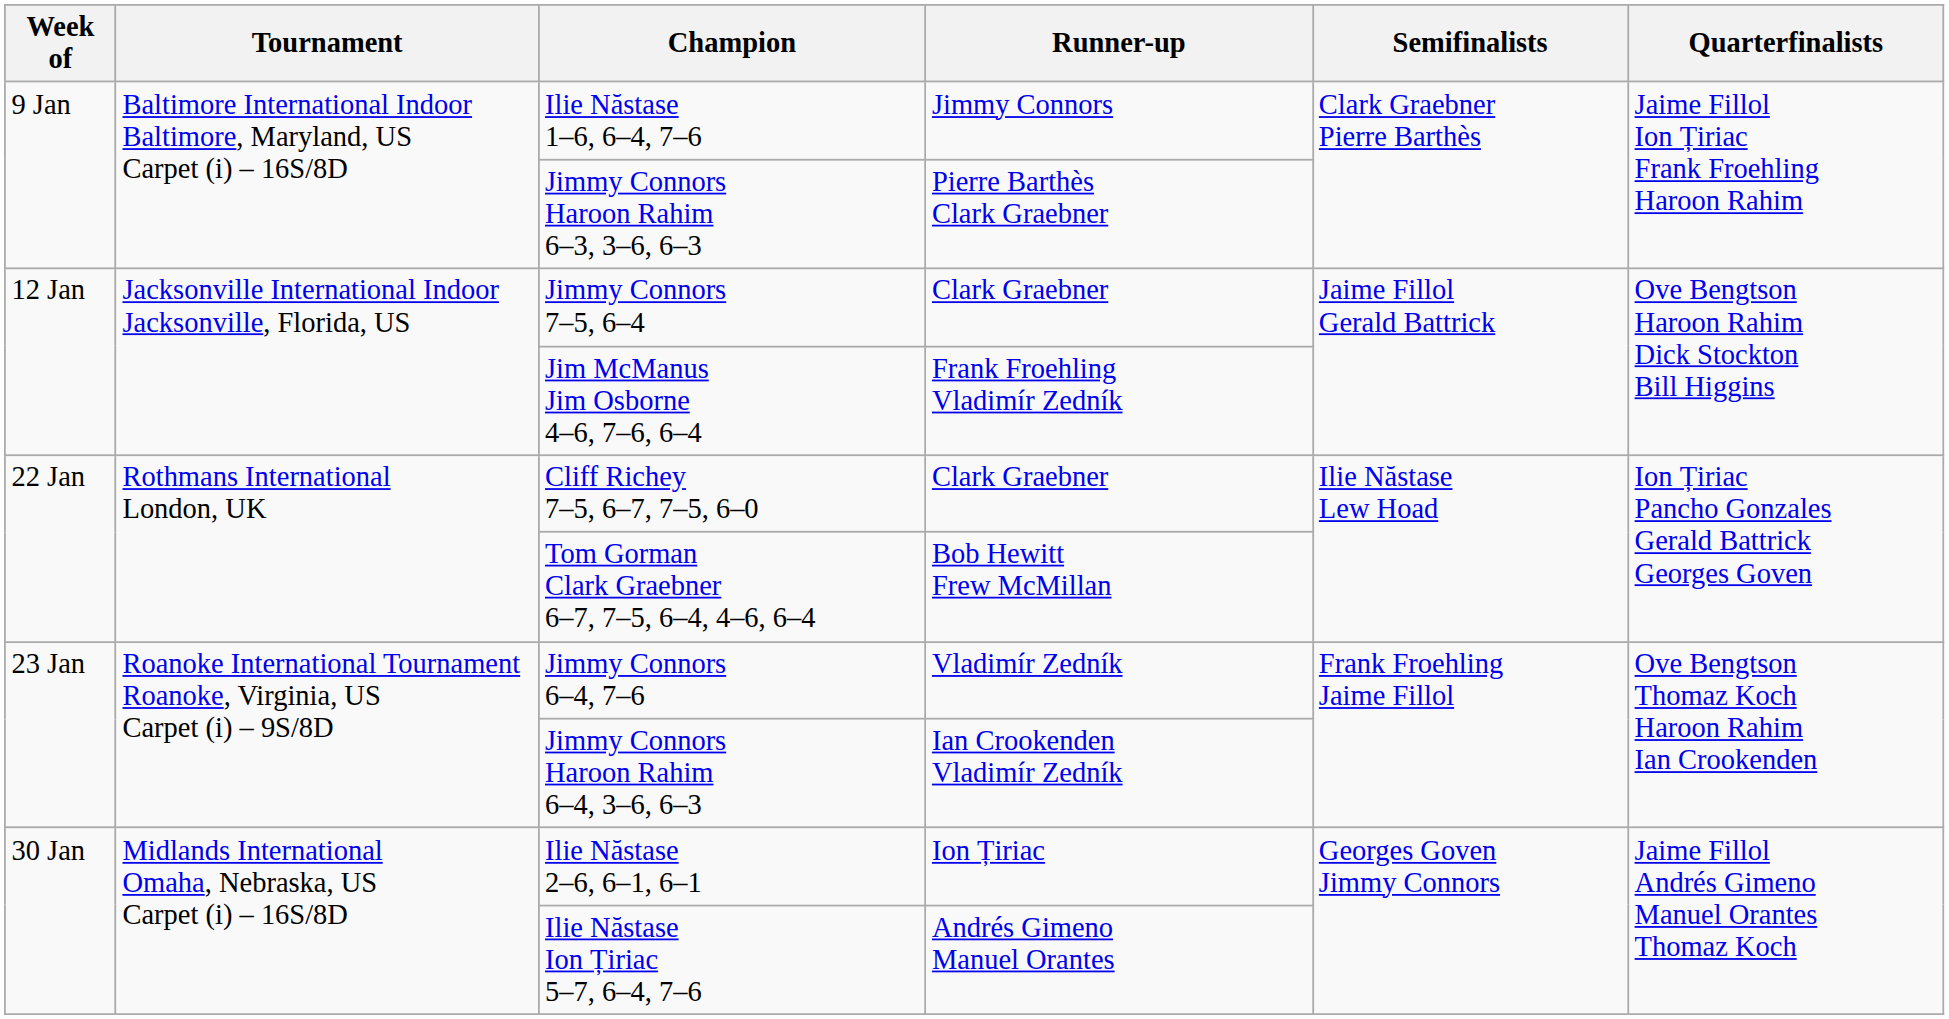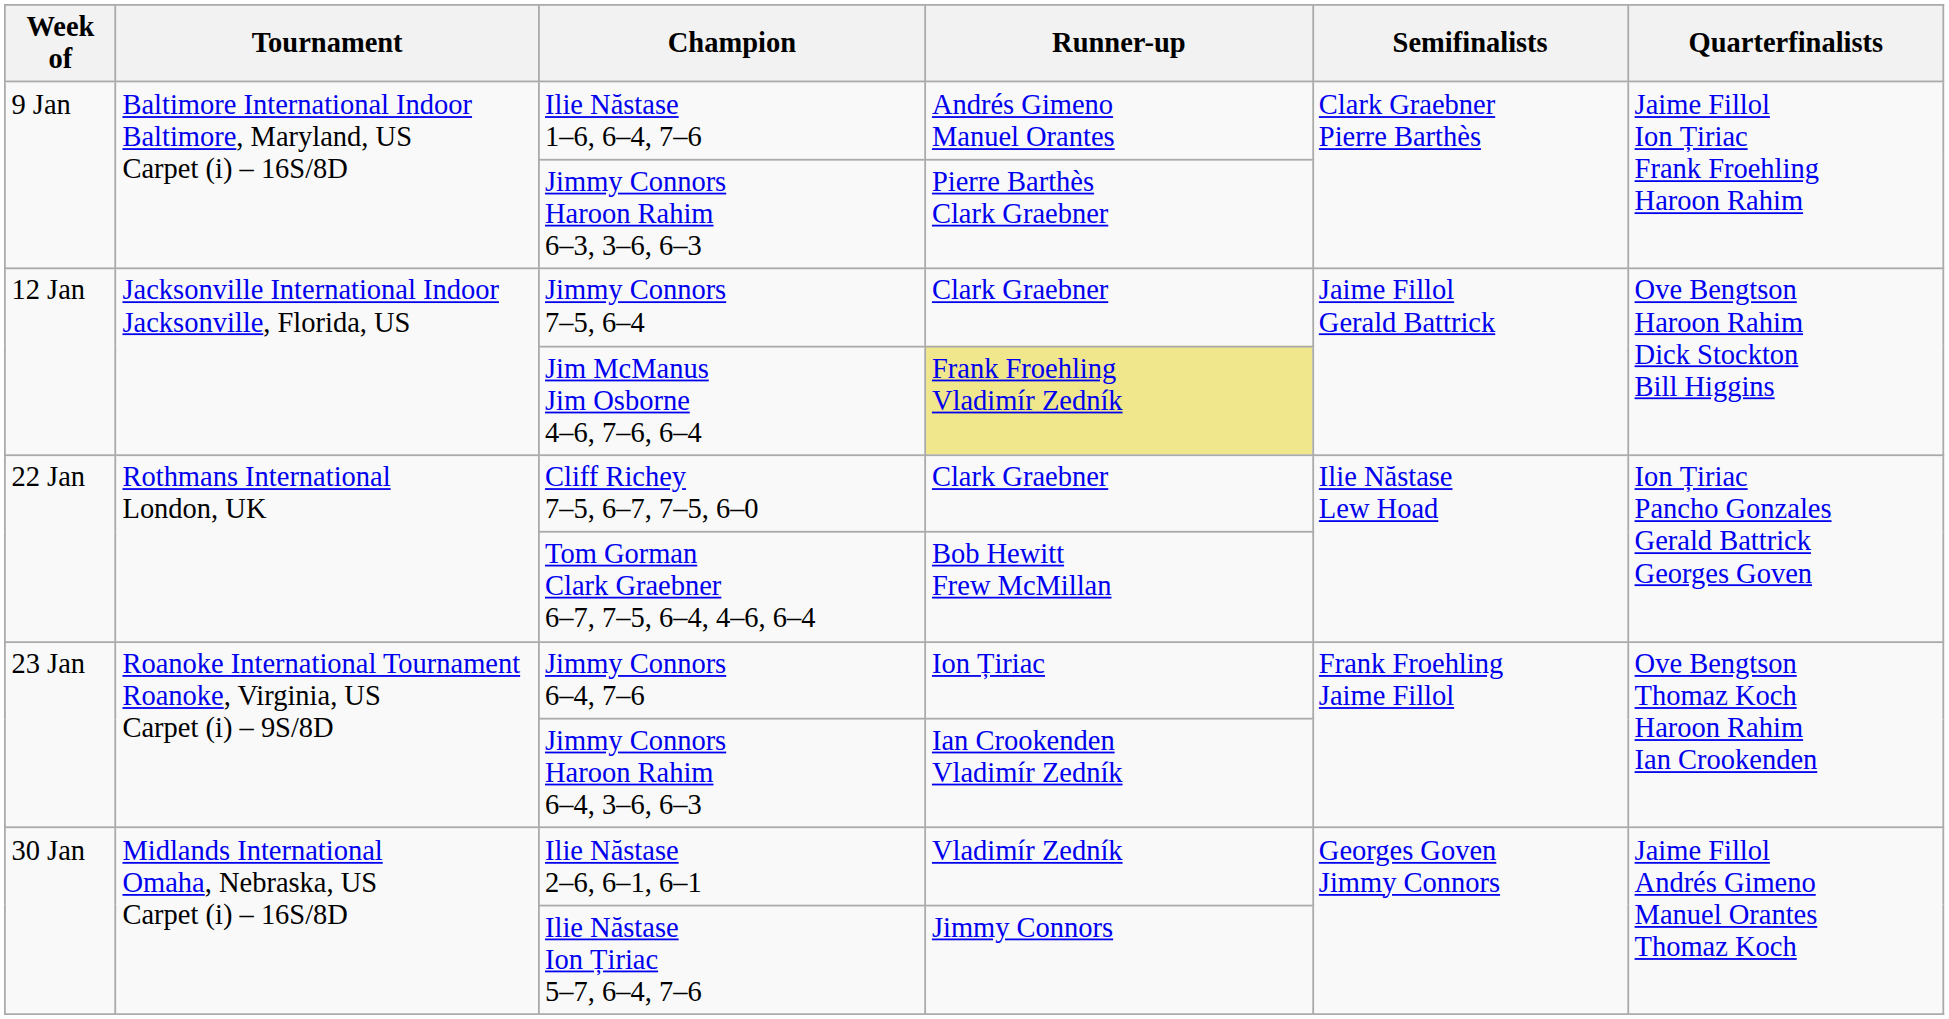 <table class="wikitable">
 <tr>
 <th style="width:55px;">Week of</th>
 <th style="width:230px;">Tournament</th>
 <th style="width:210px;">Champion</th>
 <th style="width:210px;">Runner-up</th>
 <th style="width:170px;">Semifinalists</th>
 <th style="width:170px;">Quarterfinalists</th>
 </tr>
 <tr valign=top>
 <td rowspan=2>9 Jan</td>
 <td rowspan="2"><a href='#'>Baltimore International Indoor</a> <br> <a href='#'>Baltimore</a>, Maryland, US  <br> Carpet (i) – 16S/8D</td>
 <td> <a href='#'>Ilie Năstase</a> <br> 1–6, 6–4, 7–6</td>
-<td> <a href='#'>Jimmy Connors</a></td>
+<td> <a href='#'>Andrés Gimeno</a> <br>  <a href='#'>Manuel Orantes</a></td>
 <td rowspan=2> <a href='#'>Clark Graebner</a> <br>  <a href='#'>Pierre Barthès</a></td>
 <td rowspan=2> <a href='#'>Jaime Fillol</a> <br>  <a href='#'>Ion Țiriac</a> <br>  <a href='#'>Frank Froehling</a> <br> <a href='#'>Haroon Rahim</a></td>
 </tr>
 <tr valign=top>
 <td> <a href='#'>Jimmy Connors</a> <br>  <a href='#'>Haroon Rahim</a> <br> 6–3, 3–6, 6–3</td>
 <td> <a href='#'>Pierre Barthès</a> <br>  <a href='#'>Clark Graebner</a></td>
 </tr>
 <tr valign=top>
 <td rowspan=2>12 Jan</td>
 <td rowspan="2"><a href='#'>Jacksonville International Indoor</a> <br> <a href='#'>Jacksonville</a>, Florida, US </td>
 <td> <a href='#'>Jimmy Connors</a> <br> 7–5, 6–4</td>
 <td> <a href='#'>Clark Graebner</a></td>
 <td rowspan=2> <a href='#'>Jaime Fillol</a> <br>  <a href='#'>Gerald Battrick</a></td>
 <td rowspan=2> <a href='#'>Ove Bengtson</a> <br>  <a href='#'>Haroon Rahim</a> <br>  <a href='#'>Dick Stockton</a> <br>  <a href='#'>Bill Higgins</a></td>
 </tr>
 <tr valign=top>
 <td> <a href='#'>Jim McManus</a> <br>  <a href='#'>Jim Osborne</a> <br> 4–6, 7–6, 6–4</td>
-<td> <a href='#'>Frank Froehling</a> <br>  <a href='#'>Vladimír Zedník</a></td>
+<td style="background: khaki;"> <a href='#'>Frank Froehling</a> <br>  <a href='#'>Vladimír Zedník</a></td>
 </tr>
 <tr valign=top>
 <td rowspan=2>22 Jan</td>
 <td rowspan="2"><a href='#'>Rothmans International</a> <br> London, UK</td>
 <td> <a href='#'>Cliff Richey</a> <br> 7–5, 6–7, 7–5, 6–0</td>
 <td> <a href='#'>Clark Graebner</a></td>
 <td rowspan=2> <a href='#'>Ilie Năstase</a> <br>  <a href='#'>Lew Hoad</a></td>
 <td rowspan=2> <a href='#'>Ion Țiriac</a> <br>  <a href='#'>Pancho Gonzales</a> <br>  <a href='#'>Gerald Battrick</a> <br>  <a href='#'>Georges Goven</a></td>
 </tr>
 <tr valign=top>
 <td> <a href='#'>Tom Gorman</a> <br>  <a href='#'>Clark Graebner</a> <br> 6–7, 7–5, 6–4, 4–6, 6–4</td>
 <td> <a href='#'>Bob Hewitt</a> <br>  <a href='#'>Frew McMillan</a></td>
 </tr>
 <tr valign=top>
 <td rowspan="2">23 Jan</td>
 <td rowspan="2"><a href='#'>Roanoke International Tournament</a><br><a href='#'>Roanoke</a>, Virginia, US  <br> Carpet (i) – 9S/8D</td>
 <td> <a href='#'>Jimmy Connors</a> <br> 6–4, 7–6</td>
-<td> <a href='#'>Vladimír Zedník</a></td>
+<td> <a href='#'>Ion Țiriac</a></td>
 <td rowspan="2"> <a href='#'>Frank Froehling</a> <br>  <a href='#'>Jaime Fillol</a></td>
 <td rowspan=2> <a href='#'>Ove Bengtson</a> <br>  <a href='#'>Thomaz Koch</a> <br>  <a href='#'>Haroon Rahim</a> <br>  <a href='#'>Ian Crookenden</a></td>
 </tr>
 <tr valign=top>
 <td> <a href='#'>Jimmy Connors</a> <br>  <a href='#'>Haroon Rahim</a> <br> 6–4, 3–6, 6–3</td>
 <td> <a href='#'>Ian Crookenden</a> <br>  <a href='#'>Vladimír Zedník</a></td>
 </tr>
 <tr valign=top>
 <td rowspan=2>30 Jan</td>
 <td rowspan=2><a href='#'>Midlands International</a> <br> <a href='#'>Omaha</a>, Nebraska, US <br> Carpet (i) – 16S/8D</td>
 <td> <a href='#'>Ilie Năstase</a> <br> 2–6, 6–1, 6–1</td>
-<td> <a href='#'>Ion Țiriac</a></td>
+<td> <a href='#'>Vladimír Zedník</a></td>
 <td rowspan=2> <a href='#'>Georges Goven</a> <br>  <a href='#'>Jimmy Connors</a></td>
 <td rowspan=2> <a href='#'>Jaime Fillol</a> <br>  <a href='#'>Andrés Gimeno</a> <br>  <a href='#'>Manuel Orantes</a> <br>  <a href='#'>Thomaz Koch</a></td>
 </tr>
 <tr valign=top>
 <td> <a href='#'>Ilie Năstase</a> <br>  <a href='#'>Ion Țiriac</a> <br> 5–7, 6–4, 7–6</td>
-<td> <a href='#'>Andrés Gimeno</a> <br>  <a href='#'>Manuel Orantes</a></td>
+<td> <a href='#'>Jimmy Connors</a></td>
 </tr>
 </table>
